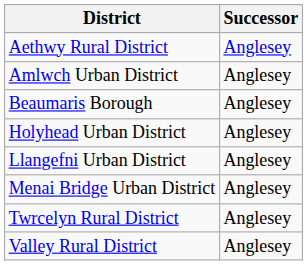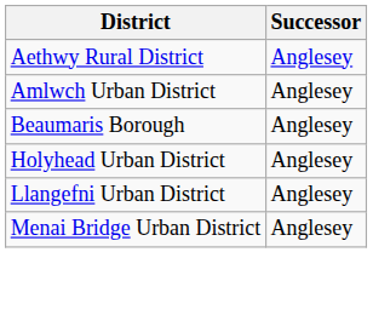 <table class="wikitable">
 <tr>
 <th>District</th>
 <th>Successor</th>
 </tr>
 <tr>
 <td><a href='#'>Aethwy Rural District</a></td>
 <td><a href='#'>Anglesey</a></td>
 </tr>
 <tr>
 <td><a href='#'>Amlwch</a> Urban District</td>
 <td>Anglesey</td>
 </tr>
 <tr>
 <td><a href='#'>Beaumaris</a> Borough</td>
 <td>Anglesey</td>
 </tr>
 <tr>
 <td><a href='#'>Holyhead</a> Urban District</td>
 <td>Anglesey</td>
 </tr>
 <tr>
 <td><a href='#'>Llangefni</a> Urban District</td>
 <td>Anglesey</td>
 </tr>
 <tr>
 <td><a href='#'>Menai Bridge</a> Urban District</td>
 <td>Anglesey</td>
 </tr>
-<tr>
-<td><a href='#'>Twrcelyn Rural District</a></td>
-<td>Anglesey</td>
-</tr>
-<tr>
-<td><a href='#'>Valley Rural District</a></td>
-<td>Anglesey</td>
-</tr>
 </table>
